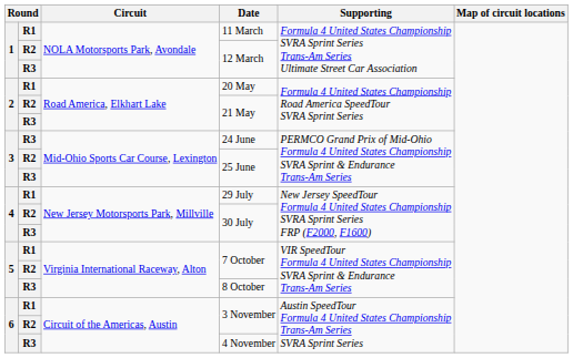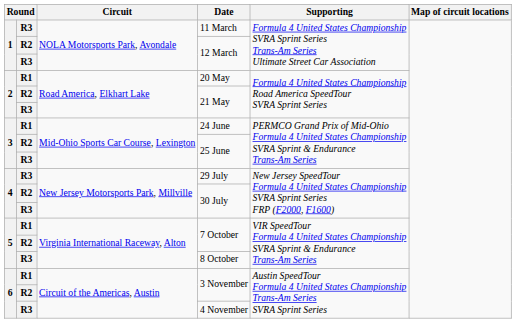 <table class="wikitable" style="font-size:85%;">
 <tr>
 <th colspan="2">Round</th>
 <th>Circuit</th>
 <th>Date</th>
 <th>Supporting</th>
 <th>Map of circuit locations</th>
 </tr>
 <tr>
 <th rowspan="3">1</th>
-<th>R1</th>
+<th>R3</th>
 <td rowspan="3"><a href='#'>NOLA Motorsports Park</a>, <a href='#'>Avondale</a></td>
 <td>11 March</td>
 <td rowspan="3"><em><a href='#'>Formula 4 United States Championship</a><br>SVRA Sprint Series<br><a href='#'>Trans-Am Series</a><br>Ultimate Street Car Association</em></td>
 <td rowspan="18"></td>
 </tr>
 <tr>
 <th>R2</th>
 <td rowspan="2">12 March</td>
 </tr>
 <tr>
 <th>R3</th>
 </tr>
 <tr>
 <th rowspan="3">2</th>
 <th>R1</th>
 <td rowspan="3"><a href='#'>Road America</a>, <a href='#'>Elkhart Lake</a></td>
 <td>20 May</td>
 <td rowspan="3"><em><a href='#'>Formula 4 United States Championship</a><br>Road America SpeedTour<br>SVRA Sprint Series</em></td>
 </tr>
 <tr>
 <th>R2</th>
 <td rowspan="2">21 May</td>
 </tr>
 <tr>
 <th>R3</th>
 </tr>
 <tr>
 <th rowspan="3">3</th>
-<th>R3</th>
+<th>R1</th>
 <td rowspan="3"nowrap><a href='#'>Mid-Ohio Sports Car Course</a>, <a href='#'>Lexington</a></td>
 <td>24 June</td>
 <td rowspan="3"nowrap><em>PERMCO Grand Prix of Mid-Ohio<br><a href='#'>Formula 4 United States Championship</a><br>SVRA Sprint & Endurance<br><a href='#'>Trans-Am Series</a></em></td>
 </tr>
 <tr>
 <th>R2</th>
 <td rowspan="2">25 June</td>
 </tr>
 <tr>
 <th>R3</th>
 </tr>
 <tr>
 <th rowspan="3">4</th>
-<th>R1</th>
+<th>R3</th>
 <td rowspan="3"><a href='#'>New Jersey Motorsports Park</a>, <a href='#'>Millville</a></td>
 <td>29 July</td>
 <td rowspan="3"><em>New Jersey SpeedTour<br><a href='#'>Formula 4 United States Championship</a><br>SVRA Sprint Series<br>FRP (<a href='#'>F2000</a>, <a href='#'>F1600</a>)</em></td>
 </tr>
 <tr>
 <th>R2</th>
 <td rowspan="2">30 July</td>
 </tr>
 <tr>
 <th>R3</th>
 </tr>
 <tr>
 <th rowspan="3">5</th>
 <th>R1</th>
 <td rowspan="3"><a href='#'>Virginia International Raceway</a>, <a href='#'>Alton</a></td>
 <td rowspan="2">7 October</td>
 <td rowspan="3"><em>VIR SpeedTour<br><a href='#'>Formula 4 United States Championship</a><br>SVRA Sprint & Endurance<br><a href='#'>Trans-Am Series</a></em></td>
 </tr>
 <tr>
 <th>R2</th>
 </tr>
 <tr>
 <th>R3</th>
 <td>8 October</td>
 </tr>
 <tr>
 <th rowspan="3">6</th>
 <th>R1</th>
 <td rowspan="3"><a href='#'>Circuit of the Americas</a>, <a href='#'>Austin</a></td>
 <td rowspan="2"nowrap>3 November</td>
 <td rowspan="3"><em>Austin SpeedTour<br><a href='#'>Formula 4 United States Championship</a><br><a href='#'>Trans-Am Series</a><br>SVRA Sprint Series</em></td>
 </tr>
 <tr>
 <th>R2</th>
 </tr>
 <tr>
 <th>R3</th>
 <td>4 November</td>
 </tr>
 </table>
